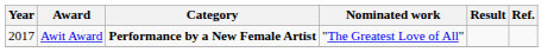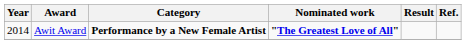 <table class="wikitable">
 <tr>
 <th>Year</th>
 <th>Award</th>
 <th>Category</th>
 <th>Nominated work</th>
 <th>Result</th>
 <th>Ref.</th>
 </tr>
 <tr>
-<td>2017</td>
+<td>2014</td>
 <td><a href='#'>Awit Award</a></td>
 <td><strong>Performance by a New Female Artist</strong></td>
-<td>"<a href='#'>The Greatest Love of All</a>"</td>
+<td><strong>"<a href='#'>The Greatest Love of All</a>"</strong></td>
 <td></td>
 <td></td>
 </tr>
 <tr>
 </tr>
 </table>
